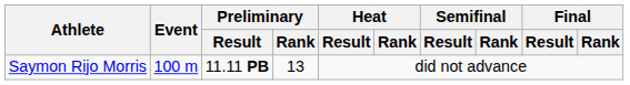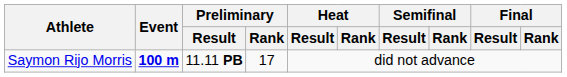 <table class="wikitable">
 <tr>
 <th rowspan="2">Athlete</th>
 <th rowspan="2">Event</th>
 <th colspan="2">Preliminary</th>
 <th colspan="2">Heat</th>
 <th colspan="2">Semifinal</th>
 <th colspan="2">Final</th>
 </tr>
 <tr>
 <th>Result</th>
 <th>Rank</th>
 <th>Result</th>
 <th>Rank</th>
 <th>Result</th>
 <th>Rank</th>
 <th>Result</th>
 <th>Rank</th>
 </tr>
 <tr style=text-align:center>
 <td style=text-align:left><a href='#'>Saymon Rijo Morris</a></td>
-<td style=text-align:left><a href='#'>100 m</a></td>
+<td style=text-align:left><strong><a href='#'>100 m</a></strong></td>
 <td>11.11 <strong>PB</strong></td>
-<td>13</td>
+<td>17</td>
 <td colspan=6>did not advance</td>
 </tr>
 </table>
